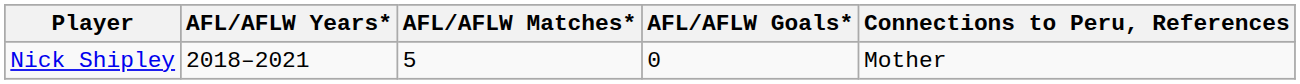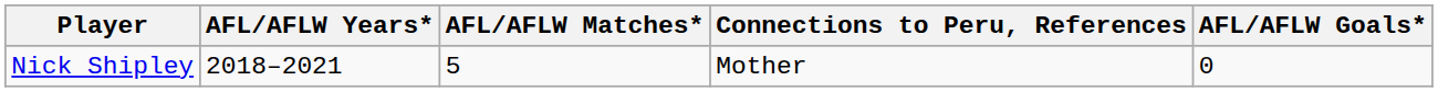 <table class="wikitable sortable">
 <tr>
 <th>Player</th>
 <th>AFL/AFLW Years*</th>
 <th>AFL/AFLW Matches*</th>
+<th>Connections to Peru, References</th>
 <th>AFL/AFLW Goals*</th>
-<th>Connections to Peru, References</th>
 </tr>
 <tr>
 <td><a href='#'>Nick Shipley</a></td>
 <td>2018–2021</td>
 <td>5</td>
+<td>Mother</td>
 <td>0</td>
-<td>Mother</td>
 </tr>
 </table>
